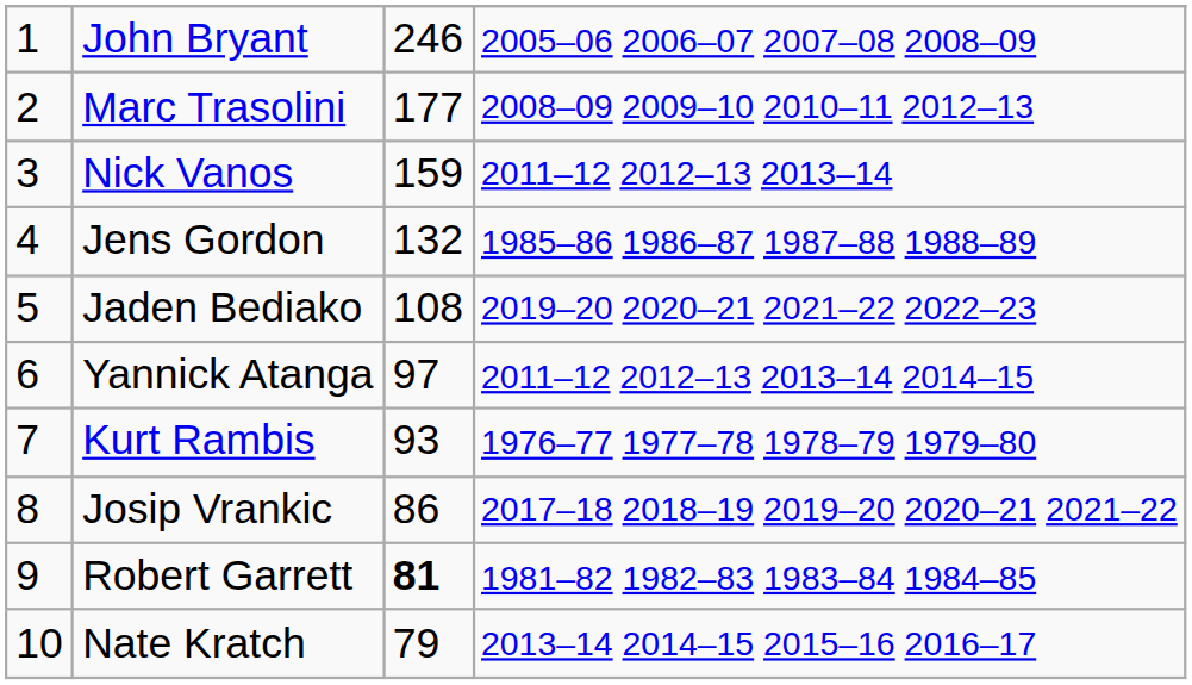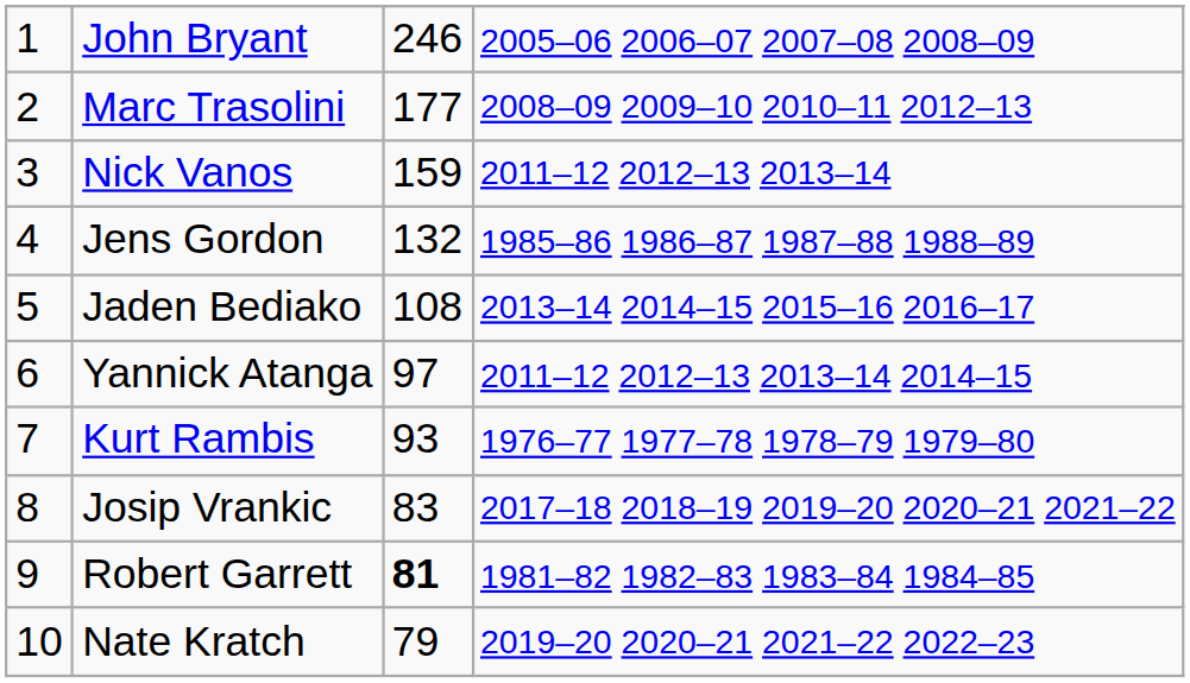 <table class="wikitable">
 <tr>
 </tr>
 <tr>
 <td>1</td>
 <td><a href='#'>John Bryant</a></td>
 <td>246</td>
 <td style="font-size:80%;"><a href='#'>2005–06</a> <a href='#'>2006–07</a> <a href='#'>2007–08</a> <a href='#'>2008–09</a></td>
 </tr>
 <tr>
 <td>2</td>
 <td><a href='#'>Marc Trasolini</a></td>
 <td>177</td>
 <td style="font-size:80%;"><a href='#'>2008–09</a> <a href='#'>2009–10</a> <a href='#'>2010–11</a> <a href='#'>2012–13</a></td>
 </tr>
 <tr>
 <td>3</td>
 <td><a href='#'>Nick Vanos</a></td>
 <td>159</td>
 <td style="font-size:80%;"><a href='#'>2011–12</a> <a href='#'>2012–13</a> <a href='#'>2013–14</a></td>
 </tr>
 <tr>
 <td>4</td>
 <td>Jens Gordon</td>
 <td>132</td>
 <td style="font-size:80%;"><a href='#'>1985–86</a> <a href='#'>1986–87</a> <a href='#'>1987–88</a> <a href='#'>1988–89</a></td>
 </tr>
 <tr>
 <td>5</td>
 <td>Jaden Bediako</td>
 <td>108</td>
-<td style="font-size:80%;"><a href='#'>2019–20</a> <a href='#'>2020–21</a> <a href='#'>2021–22</a> <a href='#'>2022–23</a></td>
+<td style="font-size:80%;"><a href='#'>2013–14</a> <a href='#'>2014–15</a> <a href='#'>2015–16</a> <a href='#'>2016–17</a></td>
 </tr>
 <tr>
 <td>6</td>
 <td>Yannick Atanga</td>
 <td>97</td>
 <td style="font-size:80%;"><a href='#'>2011–12</a> <a href='#'>2012–13</a> <a href='#'>2013–14</a> <a href='#'>2014–15</a></td>
 </tr>
 <tr>
 <td>7</td>
 <td><a href='#'>Kurt Rambis</a></td>
 <td>93</td>
 <td style="font-size:80%;"><a href='#'>1976–77</a> <a href='#'>1977–78</a> <a href='#'>1978–79</a> <a href='#'>1979–80</a></td>
 </tr>
 <tr>
 <td>8</td>
 <td>Josip Vrankic</td>
-<td>86</td>
+<td>83</td>
 <td style="font-size:80%;"><a href='#'>2017–18</a> <a href='#'>2018–19</a> <a href='#'>2019–20</a> <a href='#'>2020–21</a> <a href='#'>2021–22</a></td>
 </tr>
 <tr>
 <td>9</td>
 <td>Robert Garrett</td>
 <td><strong>81</strong></td>
 <td style="font-size:80%;"><a href='#'>1981–82</a> <a href='#'>1982–83</a> <a href='#'>1983–84</a> <a href='#'>1984–85</a></td>
 </tr>
 <tr>
 <td>10</td>
 <td>Nate Kratch</td>
 <td>79</td>
-<td style="font-size:80%;"><a href='#'>2013–14</a> <a href='#'>2014–15</a> <a href='#'>2015–16</a> <a href='#'>2016–17</a></td>
+<td style="font-size:80%;"><a href='#'>2019–20</a> <a href='#'>2020–21</a> <a href='#'>2021–22</a> <a href='#'>2022–23</a></td>
 </tr>
 </table>
